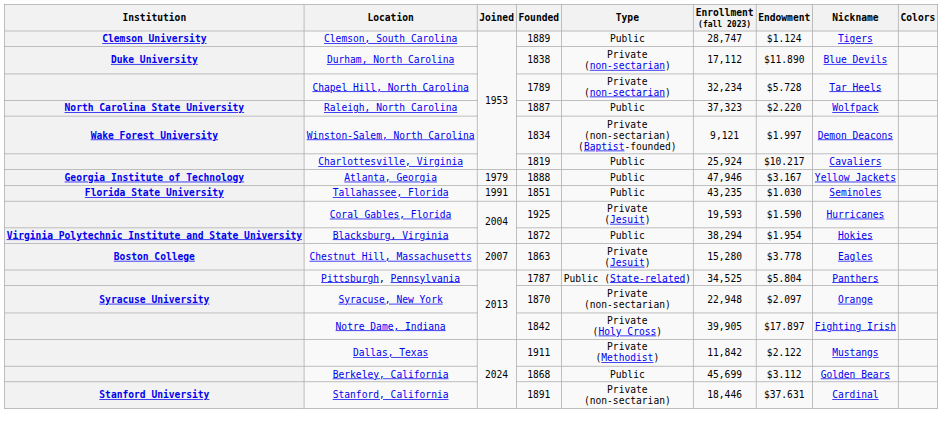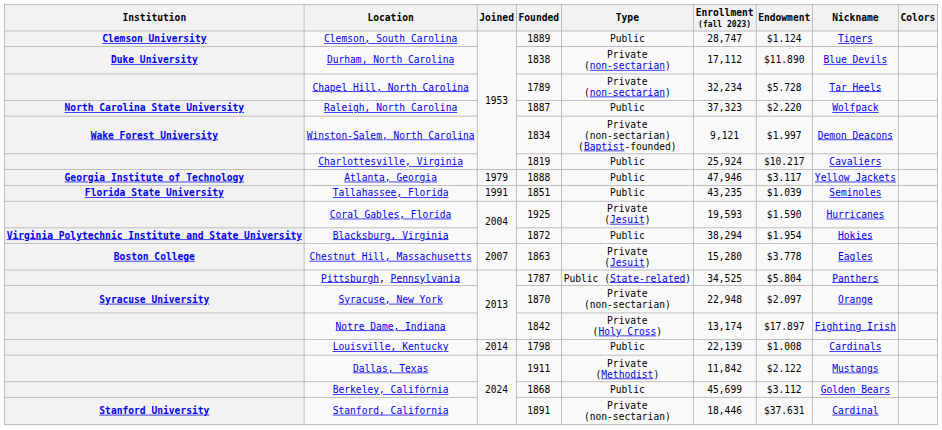 <table class="wikitable sortable plainrowheaders" style="text-align: center;">
 <tr>
 <th>Institution</th>
 <th>Location</th>
 <th>Joined</th>
 <th>Founded</th>
 <th>Type</th>
 <th>Enrollment<br><small>(fall 2023)</small></th>
 <th>Endowment<br></th>
 <th>Nickname</th>
 <th class="unsortable">Colors</th>
 </tr>
 <tr>
 <th scope="row"><strong><a href='#'>Clemson University</a></strong></th>
 <td><a href='#'>Clemson, South Carolina</a></td>
 <td rowspan=6>1953</td>
 <td>1889</td>
 <td>Public</td>
 <td>28,747</td>
 <td>$1.124</td>
 <td><a href='#'>Tigers</a></td>
 <td></td>
 </tr>
 <tr>
 <th scope="row"><strong><a href='#'>Duke University</a></strong></th>
 <td><a href='#'>Durham, North Carolina</a></td>
 <td>1838</td>
 <td>Private<br>(<a href='#'>non-sectarian</a>)<br></td>
 <td>17,112</td>
 <td>$11.890</td>
 <td><a href='#'>Blue Devils</a></td>
 <td></td>
 </tr>
 <tr>
 <th scope="row"><strong></strong></th>
 <td><a href='#'>Chapel Hill, North Carolina</a></td>
 <td>1789</td>
 <td>Private<br>(<a href='#'>non-sectarian</a>)<br></td>
 <td>32,234</td>
 <td>$5.728</td>
 <td><a href='#'>Tar Heels</a></td>
 <td></td>
 </tr>
 <tr>
 <th scope="row"><strong><a href='#'>North Carolina State University</a></strong></th>
 <td><a href='#'>Raleigh, North Carolina</a></td>
 <td>1887</td>
 <td>Public</td>
 <td>37,323</td>
 <td>$2.220</td>
 <td><a href='#'>Wolfpack</a></td>
 <td></td>
 </tr>
 <tr>
 <th scope="row"><strong><a href='#'>Wake Forest University</a></strong></th>
 <td><a href='#'>Winston-Salem, North Carolina</a></td>
 <td>1834</td>
 <td>Private<br>(non-sectarian)<br>(<a href='#'>Baptist</a>-founded)</td>
 <td>9,121</td>
 <td>$1.997</td>
 <td><a href='#'>Demon Deacons</a></td>
 <td></td>
 </tr>
 <tr>
 <th scope="row"><strong></strong></th>
 <td><a href='#'>Charlottesville, Virginia</a></td>
 <td>1819</td>
 <td>Public</td>
 <td>25,924</td>
 <td>$10.217</td>
 <td><a href='#'>Cavaliers</a></td>
 <td></td>
 </tr>
 <tr>
 <th scope="row"><strong><a href='#'>Georgia Institute of Technology</a></strong></th>
 <td><a href='#'>Atlanta, Georgia</a></td>
 <td>1979</td>
 <td>1888</td>
 <td>Public</td>
 <td>47,946</td>
-<td>$3.167</td>
+<td>$3.117</td>
 <td><a href='#'>Yellow Jackets</a></td>
 <td></td>
 </tr>
 <tr>
 <th scope="row"><strong><a href='#'>Florida State University</a></strong></th>
 <td><a href='#'>Tallahassee, Florida</a></td>
 <td>1991</td>
 <td>1851</td>
 <td>Public</td>
 <td>43,235</td>
-<td>$1.030</td>
+<td>$1.039</td>
 <td><a href='#'>Seminoles</a></td>
 <td></td>
 </tr>
 <tr>
 <th scope="row"><strong></strong></th>
 <td><a href='#'>Coral Gables, Florida</a></td>
 <td rowspan=2>2004</td>
 <td>1925</td>
 <td>Private<br>(<a href='#'>Jesuit</a>)</td>
 <td>19,593</td>
 <td>$1.590</td>
 <td><a href='#'>Hurricanes</a></td>
 <td></td>
 </tr>
 <tr>
 <th scope="row"><strong><a href='#'>Virginia Polytechnic Institute and State University</a></strong></th>
 <td><a href='#'>Blacksburg, Virginia</a></td>
 <td>1872</td>
 <td>Public</td>
 <td>38,294</td>
 <td>$1.954</td>
 <td><a href='#'>Hokies</a></td>
 <td></td>
 </tr>
 <tr>
 <th scope="row"><strong><a href='#'>Boston College</a></strong></th>
 <td><a href='#'>Chestnut Hill, Massachusetts</a></td>
 <td>2007</td>
 <td>1863</td>
 <td>Private<br>(<a href='#'>Jesuit</a>)</td>
 <td>15,280</td>
 <td>$3.778</td>
 <td><a href='#'>Eagles</a></td>
 <td></td>
 </tr>
 <tr>
 <th scope="row"><strong></strong></th>
 <td><a href='#'>Pittsburgh</a>, <a href='#'>Pennsylvania</a></td>
 <td rowspan=3>2013</td>
 <td>1787</td>
 <td>Public (<a href='#'>State-related</a>)</td>
 <td>34,525</td>
 <td>$5.804</td>
 <td><a href='#'>Panthers</a></td>
 <td></td>
 </tr>
 <tr>
 <th scope="row"><strong><a href='#'>Syracuse University</a></strong></th>
 <td><a href='#'>Syracuse, New York</a></td>
 <td>1870</td>
 <td>Private<br>(non-sectarian)</td>
 <td>22,948</td>
 <td>$2.097</td>
 <td><a href='#'>Orange</a></td>
 <td></td>
 </tr>
 <tr>
 <th scope="row"><strong></strong></th>
 <td><a href='#'>Notre Dame, Indiana</a></td>
 <td>1842</td>
 <td>Private<br>(<a href='#'>Holy Cross</a>)</td>
-<td>39,905</td>
+<td>13,174</td>
 <td>$17.897</td>
 <td><a href='#'>Fighting Irish</a></td>
+<td></td>
+</tr>
+<tr>
+<th scope="row"><strong></strong></th>
+<td><a href='#'>Louisville, Kentucky</a></td>
+<td>2014</td>
+<td>1798</td>
+<td>Public</td>
+<td>22,139</td>
+<td>$1.008</td>
+<td><a href='#'>Cardinals</a></td>
 <td></td>
 </tr>
 <tr>
 <th scope="row"><strong></strong></th>
 <td><a href='#'>Dallas, Texas</a></td>
 <td rowspan=3>2024</td>
 <td>1911</td>
 <td>Private<br> (<a href='#'>Methodist</a>)</td>
 <td>11,842</td>
 <td>$2.122</td>
 <td><a href='#'>Mustangs</a></td>
 <td></td>
 </tr>
 <tr>
 <th scope="row"><strong></strong></th>
 <td><a href='#'>Berkeley, California</a></td>
 <td>1868</td>
 <td>Public</td>
 <td>45,699</td>
 <td>$3.112</td>
 <td><a href='#'>Golden Bears</a></td>
 <td></td>
 </tr>
 <tr>
 <th scope="row"><strong><a href='#'>Stanford University</a></strong></th>
 <td><a href='#'>Stanford, California</a></td>
 <td>1891</td>
 <td>Private<br> (non-sectarian)</td>
 <td>18,446</td>
 <td>$37.631</td>
 <td><a href='#'>Cardinal</a></td>
 <td></td>
 </tr>
 </table>
